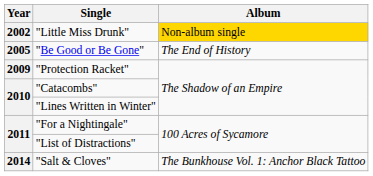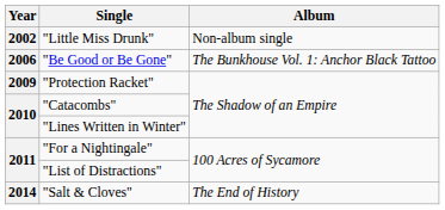 <table class="wikitable plainrowheaders" style="text-align:left;">
 <tr>
 <th scope="col">Year</th>
 <th scope="col">Single</th>
 <th scope="col">Album</th>
 </tr>
 <tr>
 <th scope="row">2002</th>
 <td>"Little Miss Drunk"</td>
-<td style="background: gold;">Non-album single</td>
+<td>Non-album single</td>
 </tr>
 <tr>
-<th scope="row">2005</th>
+<th scope="row">2006</th>
 <td>"<a href='#'>Be Good or Be Gone</a>"</td>
-<td><em>The End of History</em></td>
+<td><em>The Bunkhouse Vol. 1: Anchor Black Tattoo</em></td>
 </tr>
 <tr>
 <th scope="row">2009</th>
 <td>"Protection Racket"</td>
 <td rowspan="3"><em>The Shadow of an Empire</em></td>
 </tr>
 <tr>
 <th scope="row" rowspan="2">2010</th>
 <td>"Catacombs"</td>
 </tr>
 <tr>
 <td>"Lines Written in Winter"</td>
 </tr>
 <tr>
 <th scope="row" rowspan="2">2011</th>
 <td>"For a Nightingale"</td>
 <td rowspan="2"><em>100 Acres of Sycamore</em></td>
 </tr>
 <tr>
 <td>"List of Distractions"</td>
 </tr>
 <tr>
 <th scope="row">2014</th>
 <td>"Salt & Cloves"</td>
-<td><em>The Bunkhouse Vol. 1: Anchor Black Tattoo</em></td>
+<td><em>The End of History</em></td>
 </tr>
 </table>
